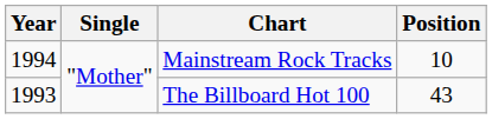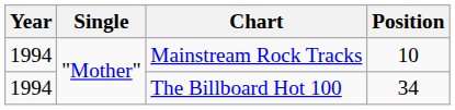 <table class="wikitable" border="1">
 <tr>
 <th>Year</th>
 <th>Single</th>
 <th>Chart</th>
 <th>Position</th>
 </tr>
 <tr>
 <td>1994</td>
 <td rowspan="2">"<a href='#'>Mother</a>"</td>
 <td><a href='#'>Mainstream Rock Tracks</a></td>
 <td align="center">10</td>
 </tr>
 <tr>
-<td>1993</td>
+<td>1994</td>
 <td><a href='#'>The Billboard Hot 100</a></td>
-<td align="center">43</td>
+<td align="center">34</td>
 </tr>
 </table>
